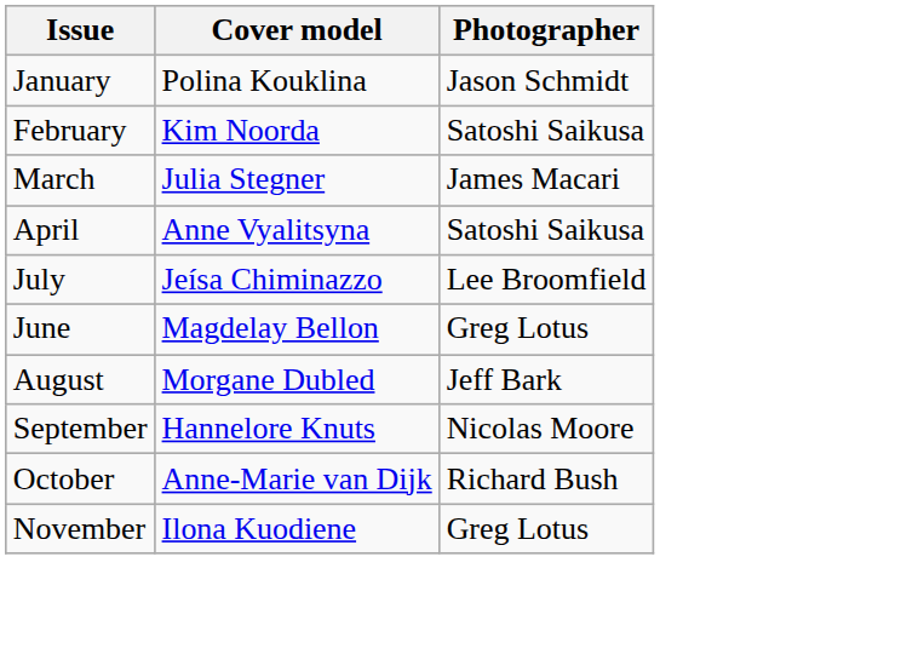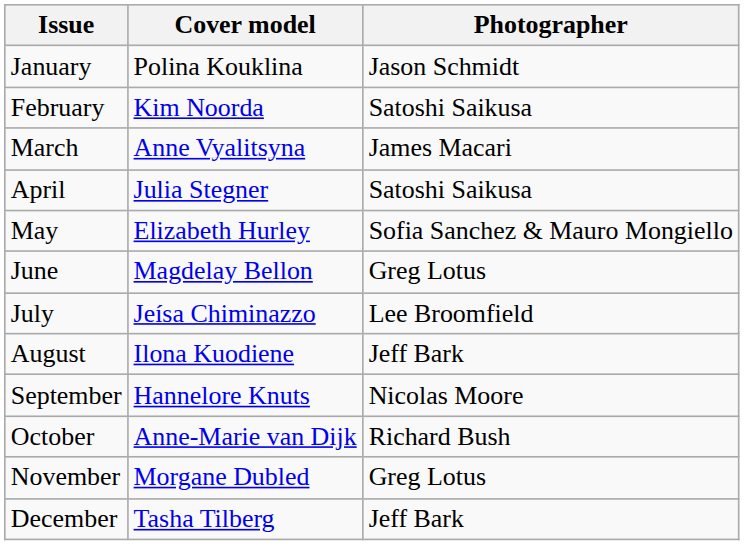 <table class="sortable wikitable">
 <tr>
 <th>Issue</th>
 <th>Cover model</th>
 <th>Photographer</th>
 </tr>
 <tr>
 <td>January</td>
 <td>Polina Kouklina</td>
 <td>Jason Schmidt</td>
 </tr>
 <tr>
 <td>February</td>
 <td><a href='#'>Kim Noorda</a></td>
 <td>Satoshi Saikusa</td>
 </tr>
 <tr>
 <td>March</td>
-<td><a href='#'>Julia Stegner</a></td>
+<td><a href='#'>Anne Vyalitsyna</a></td>
 <td>James Macari</td>
 </tr>
 <tr>
 <td>April</td>
-<td><a href='#'>Anne Vyalitsyna</a></td>
+<td><a href='#'>Julia Stegner</a></td>
 <td>Satoshi Saikusa</td>
+</tr>
+<tr>
+<td>May</td>
+<td><a href='#'>Elizabeth Hurley</a></td>
+<td>Sofia Sanchez & Mauro Mongiello</td>
+</tr>
+<tr>
+<td>June</td>
+<td><a href='#'>Magdelay Bellon</a></td>
+<td>Greg Lotus</td>
 </tr>
 <tr>
 <td>July</td>
 <td><a href='#'>Jeísa Chiminazzo</a></td>
 <td>Lee Broomfield</td>
 </tr>
 <tr>
-<td>June</td>
-<td><a href='#'>Magdelay Bellon</a></td>
-<td>Greg Lotus</td>
-</tr>
-<tr>
 <td>August</td>
-<td><a href='#'>Morgane Dubled</a></td>
+<td><a href='#'>Ilona Kuodiene</a></td>
 <td>Jeff Bark</td>
 </tr>
 <tr>
 <td>September</td>
 <td><a href='#'>Hannelore Knuts</a></td>
 <td>Nicolas Moore</td>
 </tr>
 <tr>
 <td>October</td>
 <td><a href='#'>Anne-Marie van Dijk</a></td>
 <td>Richard Bush</td>
 </tr>
 <tr>
 <td>November</td>
-<td><a href='#'>Ilona Kuodiene</a></td>
+<td><a href='#'>Morgane Dubled</a></td>
 <td>Greg Lotus</td>
 </tr>
+<tr>
+<td>December</td>
+<td><a href='#'>Tasha Tilberg</a></td>
+<td>Jeff Bark</td>
+</tr>
 </table>
